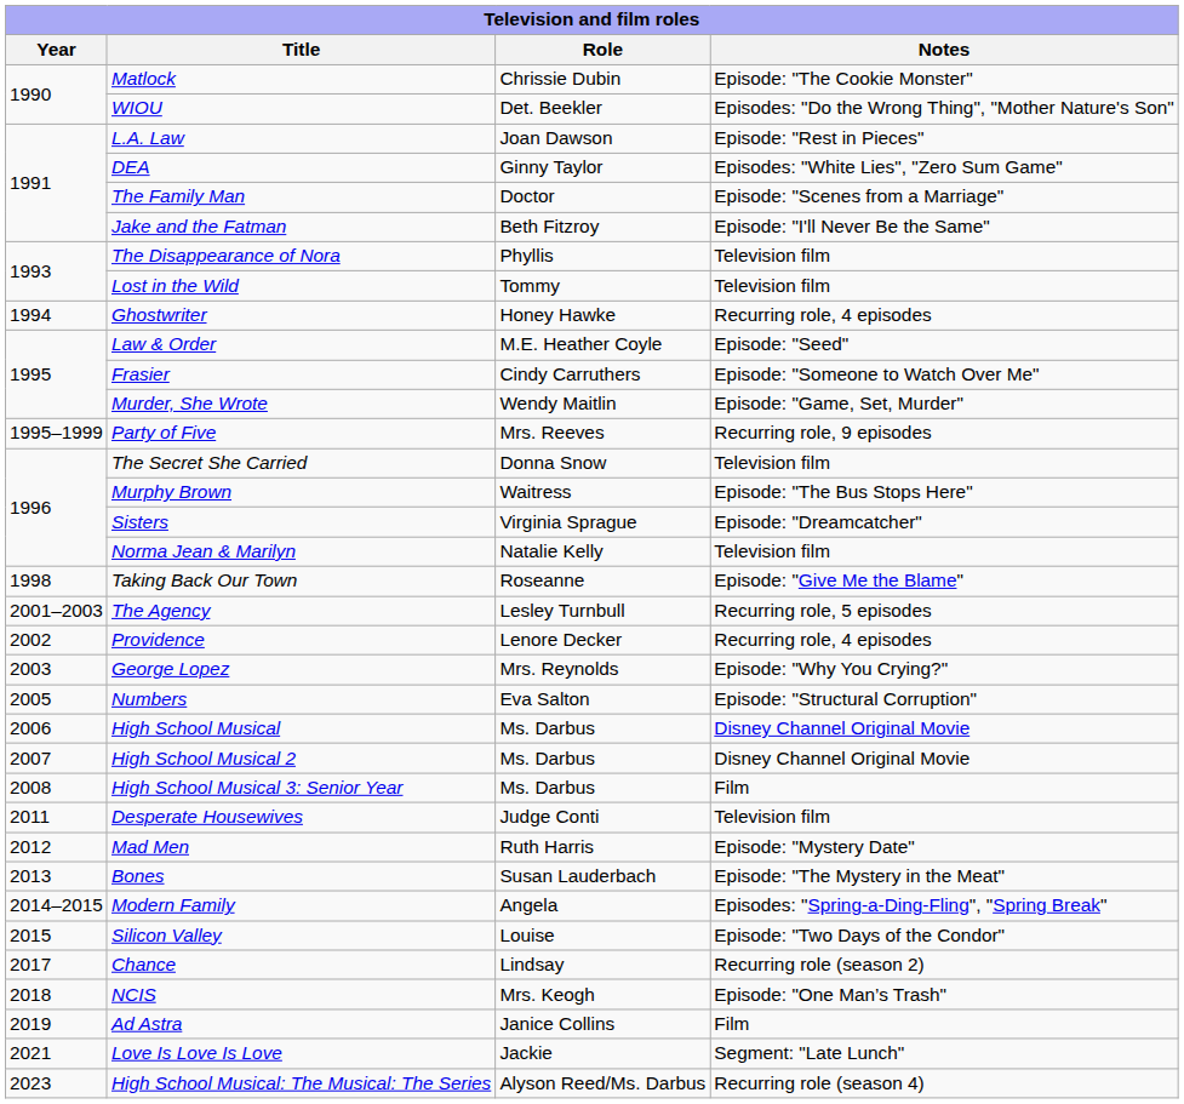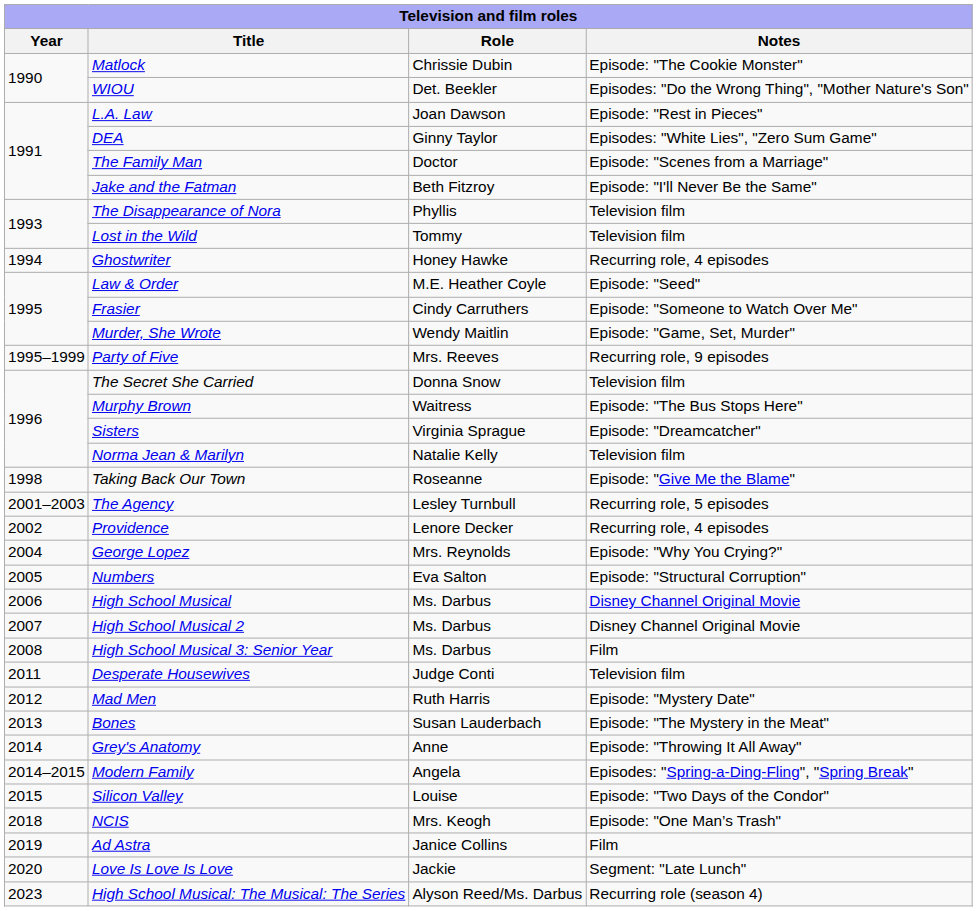 <table class="wikitable sortable">
 <tr>
 <th colspan="4" style="background:#A9A9F5; text-align:center;">Television and film roles</th>
 </tr>
 <tr>
 <th>Year</th>
 <th>Title</th>
 <th>Role</th>
 <th class="unsortable">Notes</th>
 </tr>
 <tr>
 <td rowspan=2>1990</td>
 <td><em><a href='#'>Matlock</a></em></td>
 <td>Chrissie Dubin</td>
 <td>Episode: "The Cookie Monster"</td>
 </tr>
 <tr>
 <td><em><a href='#'>WIOU</a></em></td>
 <td>Det. Beekler</td>
 <td>Episodes: "Do the Wrong Thing", "Mother Nature's Son"</td>
 </tr>
 <tr>
 <td rowspan=4>1991</td>
 <td><em><a href='#'>L.A. Law</a></em></td>
 <td>Joan Dawson</td>
 <td>Episode: "Rest in Pieces"</td>
 </tr>
 <tr>
 <td><em><a href='#'>DEA</a></em></td>
 <td>Ginny Taylor</td>
 <td>Episodes: "White Lies", "Zero Sum Game"</td>
 </tr>
 <tr>
 <td><em><a href='#'>The Family Man</a></em></td>
 <td>Doctor</td>
 <td>Episode: "Scenes from a Marriage"</td>
 </tr>
 <tr>
 <td><em><a href='#'>Jake and the Fatman</a></em></td>
 <td>Beth Fitzroy</td>
 <td>Episode: "I'll Never Be the Same"</td>
 </tr>
 <tr>
 <td rowspan=2>1993</td>
 <td><em><a href='#'>The Disappearance of Nora</a></em></td>
 <td>Phyllis</td>
 <td>Television film</td>
 </tr>
 <tr>
 <td><em><a href='#'>Lost in the Wild</a></em></td>
 <td>Tommy</td>
 <td>Television film</td>
 </tr>
 <tr>
 <td>1994</td>
 <td><em><a href='#'>Ghostwriter</a></em></td>
 <td>Honey Hawke</td>
 <td>Recurring role, 4 episodes</td>
 </tr>
 <tr>
 <td rowspan="3">1995</td>
 <td><em><a href='#'>Law & Order</a></em></td>
 <td>M.E. Heather Coyle</td>
 <td>Episode: "Seed"</td>
 </tr>
 <tr>
 <td><em><a href='#'>Frasier</a></em></td>
 <td>Cindy Carruthers</td>
 <td>Episode: "Someone to Watch Over Me"</td>
 </tr>
 <tr>
 <td><em><a href='#'>Murder, She Wrote</a></em></td>
 <td>Wendy Maitlin</td>
 <td>Episode: "Game, Set, Murder"</td>
 </tr>
 <tr>
 <td>1995–1999</td>
 <td><em><a href='#'>Party of Five</a></em></td>
 <td>Mrs. Reeves</td>
 <td>Recurring role, 9 episodes</td>
 </tr>
 <tr>
 <td rowspan=4>1996</td>
 <td><em>The Secret She Carried</em></td>
 <td>Donna Snow</td>
 <td>Television film</td>
 </tr>
 <tr>
 <td><em><a href='#'>Murphy Brown</a></em></td>
 <td>Waitress</td>
 <td>Episode: "The Bus Stops Here"</td>
 </tr>
 <tr>
 <td><em><a href='#'>Sisters</a></em></td>
 <td>Virginia Sprague</td>
 <td>Episode: "Dreamcatcher"</td>
 </tr>
 <tr>
 <td><em><a href='#'>Norma Jean & Marilyn</a></em></td>
 <td>Natalie Kelly</td>
 <td>Television film</td>
 </tr>
 <tr>
 <td>1998</td>
 <td><em>Taking Back Our Town</em></td>
 <td>Roseanne</td>
 <td>Episode: "<a href='#'>Give Me the Blame</a>"</td>
 </tr>
 <tr>
 <td>2001–2003</td>
 <td><em><a href='#'>The Agency</a></em></td>
 <td>Lesley Turnbull</td>
 <td>Recurring role, 5 episodes</td>
 </tr>
 <tr>
 <td>2002</td>
 <td><em><a href='#'>Providence</a></em></td>
 <td>Lenore Decker</td>
 <td>Recurring role, 4 episodes</td>
 </tr>
 <tr>
-<td>2003</td>
+<td>2004</td>
 <td><em><a href='#'>George Lopez</a></em></td>
 <td>Mrs. Reynolds</td>
 <td>Episode: "Why You Crying?"</td>
 </tr>
 <tr>
 <td>2005</td>
 <td><em><a href='#'>Numbers</a></em></td>
 <td>Eva Salton</td>
 <td>Episode: "Structural Corruption"</td>
 </tr>
 <tr>
 <td>2006</td>
 <td><em><a href='#'>High School Musical</a></em></td>
 <td>Ms. Darbus</td>
 <td><a href='#'>Disney Channel Original Movie</a></td>
 </tr>
 <tr>
 <td>2007</td>
 <td><em><a href='#'>High School Musical 2</a></em></td>
 <td>Ms. Darbus</td>
 <td>Disney Channel Original Movie</td>
 </tr>
 <tr>
 <td>2008</td>
 <td><em><a href='#'>High School Musical 3: Senior Year</a></em></td>
 <td>Ms. Darbus</td>
 <td>Film</td>
 </tr>
 <tr>
 <td>2011</td>
 <td><em><a href='#'>Desperate Housewives</a></em></td>
 <td>Judge Conti</td>
 <td>Television film</td>
 </tr>
 <tr>
 <td>2012</td>
 <td><em><a href='#'>Mad Men</a></em></td>
 <td>Ruth Harris</td>
 <td>Episode: "Mystery Date"</td>
 </tr>
 <tr>
 <td>2013</td>
 <td><em><a href='#'>Bones</a></em></td>
 <td>Susan Lauderbach</td>
 <td>Episode: "The Mystery in the Meat"</td>
 </tr>
 <tr>
+<td>2014</td>
+<td><em><a href='#'>Grey's Anatomy</a></em></td>
+<td>Anne</td>
+<td>Episode: "Throwing It All Away"</td>
+</tr>
+<tr>
 <td>2014–2015</td>
 <td><em><a href='#'>Modern Family</a></em></td>
 <td>Angela</td>
 <td>Episodes: "<a href='#'>Spring-a-Ding-Fling</a>", "<a href='#'>Spring Break</a>"</td>
 </tr>
 <tr>
 <td>2015</td>
 <td><em><a href='#'>Silicon Valley</a></em></td>
 <td>Louise</td>
 <td>Episode: "Two Days of the Condor"</td>
-</tr>
-<tr>
-<td>2017</td>
-<td><em><a href='#'>Chance</a></em></td>
-<td>Lindsay</td>
-<td>Recurring role (season 2)</td>
 </tr>
 <tr>
 <td>2018</td>
 <td><em><a href='#'>NCIS</a></em></td>
 <td>Mrs. Keogh</td>
 <td>Episode: "One Man’s Trash"</td>
 </tr>
 <tr>
 <td>2019</td>
 <td><em><a href='#'>Ad Astra</a></em></td>
 <td>Janice Collins</td>
 <td>Film</td>
 </tr>
 <tr>
-<td>2021</td>
+<td>2020</td>
 <td><em><a href='#'>Love Is Love Is Love</a></em></td>
 <td>Jackie</td>
 <td>Segment: "Late Lunch"</td>
 </tr>
 <tr>
 <td>2023</td>
 <td><em><a href='#'>High School Musical: The Musical: The Series</a></em></td>
 <td>Alyson Reed/Ms. Darbus</td>
 <td>Recurring role (season 4)</td>
 </tr>
 </table>
